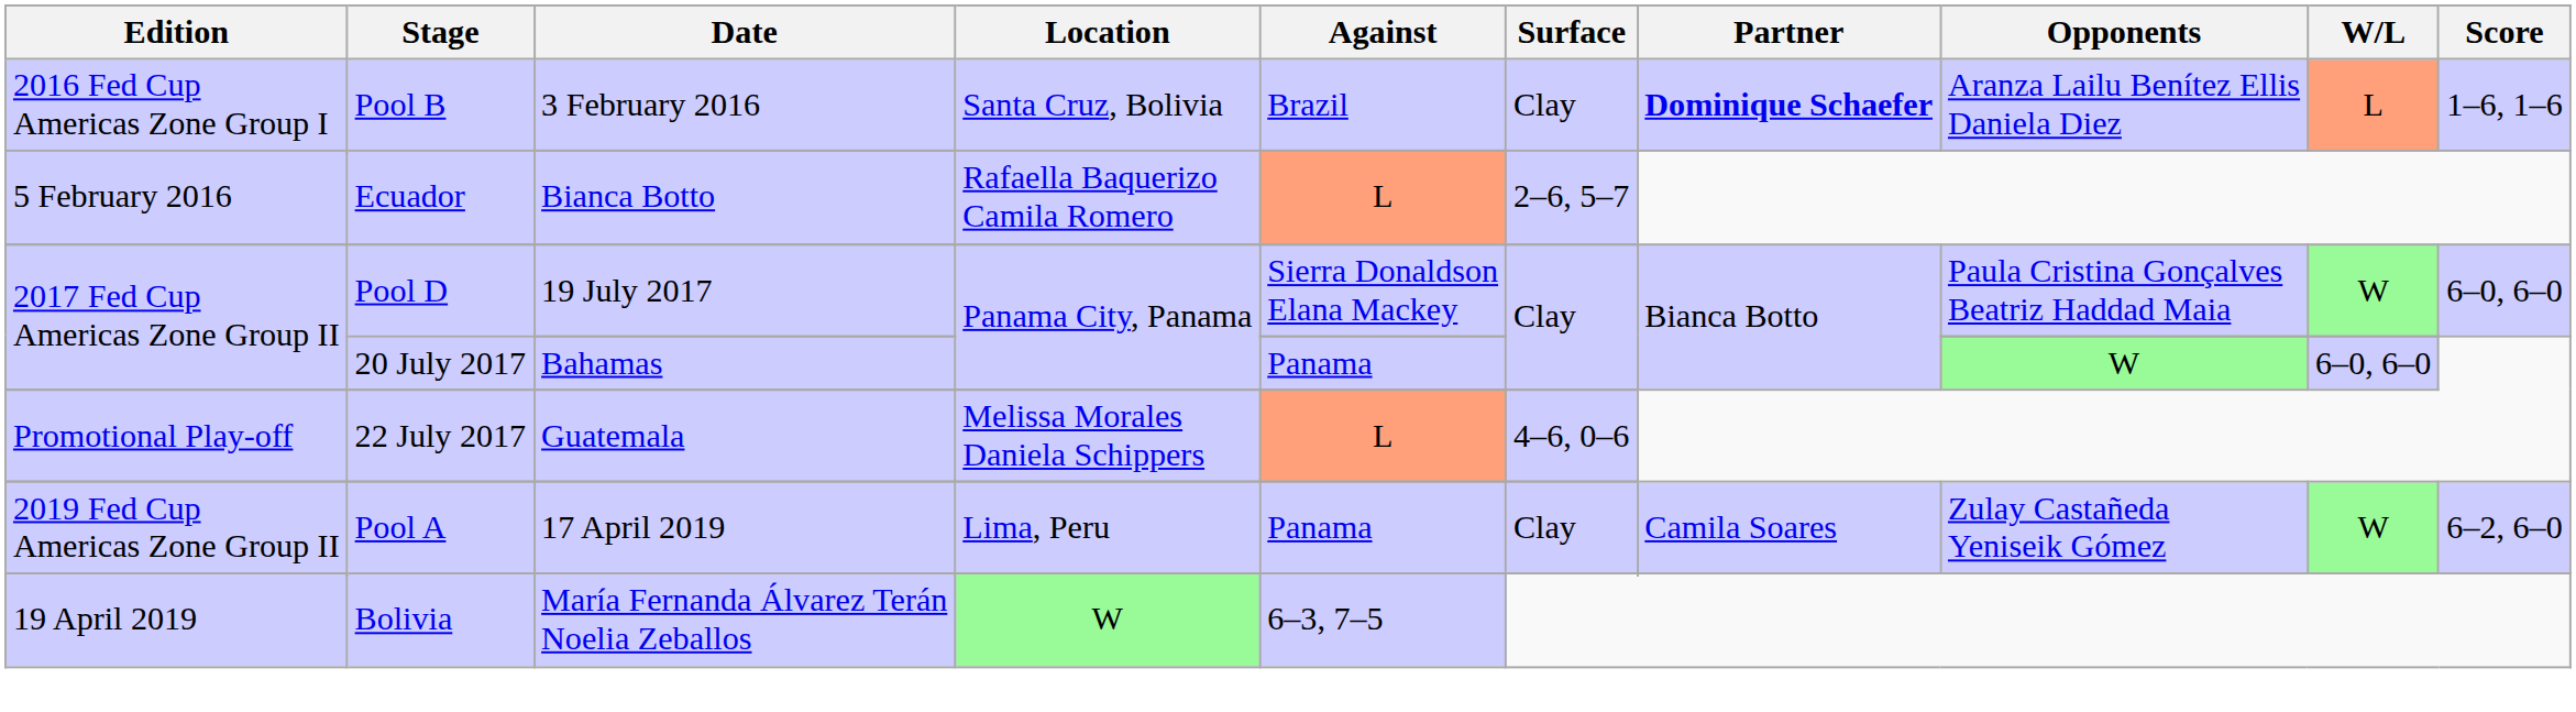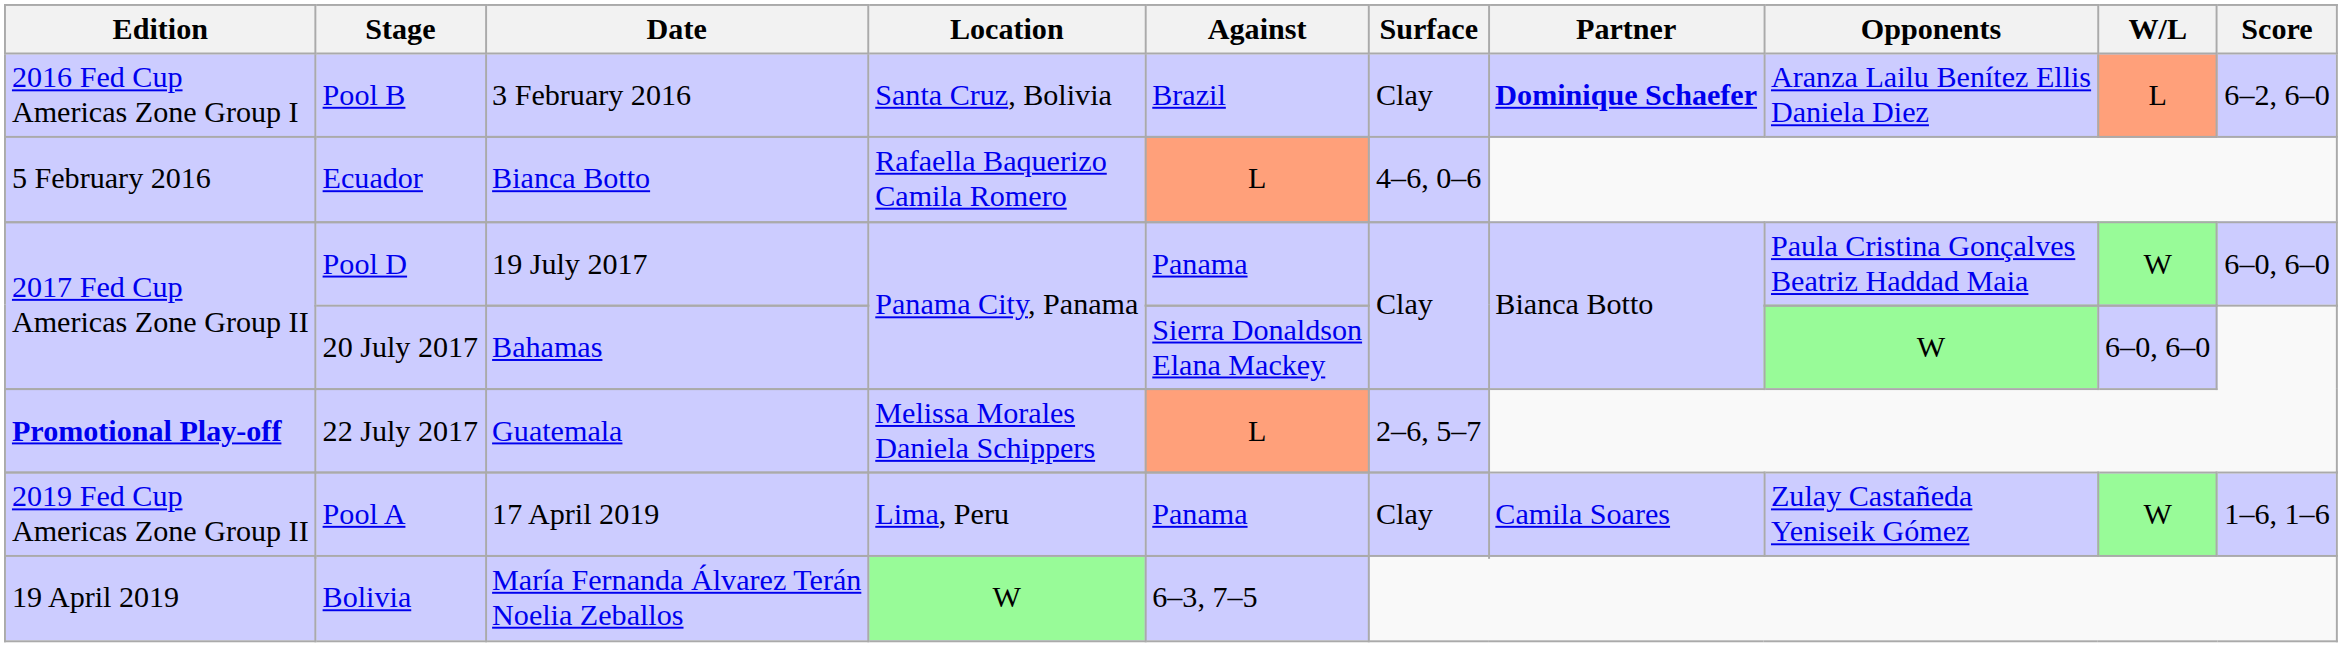 <table class=wikitable style=font-size:97%>
 <tr>
 <th>Edition</th>
 <th>Stage</th>
 <th>Date</th>
 <th>Location</th>
 <th>Against</th>
 <th>Surface</th>
 <th>Partner</th>
 <th>Opponents</th>
 <th>W/L</th>
 <th>Score</th>
 </tr>
 <tr style="background:#CCCCFF;">
 <td rowspan=2><a href='#'>2016 Fed Cup</a> <br> Americas Zone Group I</td>
 <td rowspan=2><a href='#'>Pool B</a></td>
 <td>3 February 2016</td>
 <td rowspan=2><a href='#'>Santa Cruz</a>, Bolivia</td>
 <td> <a href='#'>Brazil</a></td>
 <td rowspan=2>Clay</td>
 <td><strong><a href='#'>Dominique Schaefer</a></strong></td>
 <td><a href='#'>Aranza Lailu Benítez Ellis</a> <br> <a href='#'>Daniela Diez</a></td>
 <td style="text-align:center; background:#ffa07a;">L</td>
-<td>1–6, 1–6</td>
+<td>6–2, 6–0</td>
 </tr>
 <tr>
 </tr>
 <tr style="background:#CCCCFF;">
 <td>5 February 2016</td>
 <td> <a href='#'>Ecuador</a></td>
 <td><a href='#'>Bianca Botto</a></td>
 <td><a href='#'>Rafaella Baquerizo</a> <br> <a href='#'>Camila Romero</a></td>
 <td style="text-align:center; background:#ffa07a;">L</td>
-<td>2–6, 5–7</td>
+<td>4–6, 0–6</td>
 </tr>
 <tr>
 </tr>
 <tr style="background:#CCCCFF;">
 <td rowspan=3><a href='#'>2017 Fed Cup</a> <br> Americas Zone Group II</td>
 <td rowspan=2><a href='#'>Pool D</a></td>
 <td>19 July 2017</td>
 <td rowspan=3><a href='#'>Panama City</a>, Panama</td>
-<td><a href='#'>Sierra Donaldson</a> <br> <a href='#'>Elana Mackey</a></td>
+<td> <a href='#'>Panama</a></td>
 <td rowspan=3>Clay</td>
 <td rowspan=3>Bianca Botto</td>
 <td><a href='#'>Paula Cristina Gonçalves</a> <br> <a href='#'>Beatriz Haddad Maia</a></td>
 <td style="text-align:center; background:#98fb98;">W</td>
 <td>6–0, 6–0</td>
 </tr>
 <tr>
 </tr>
 <tr style="background:#CCCCFF;">
 <td>20 July 2017</td>
 <td> <a href='#'>Bahamas</a></td>
-<td> <a href='#'>Panama</a></td>
+<td><a href='#'>Sierra Donaldson</a> <br> <a href='#'>Elana Mackey</a></td>
 <td style="text-align:center; background:#98fb98;">W</td>
 <td>6–0, 6–0</td>
 </tr>
 <tr>
 </tr>
 <tr style="background:#CCCCFF;">
-<td><a href='#'>Promotional Play-off</a></td>
+<td><strong><a href='#'>Promotional Play-off</a></strong></td>
 <td>22 July 2017</td>
 <td> <a href='#'>Guatemala</a></td>
 <td><a href='#'>Melissa Morales</a> <br> <a href='#'>Daniela Schippers</a></td>
 <td style="text-align:center; background:#ffa07a;">L</td>
-<td>4–6, 0–6</td>
+<td>2–6, 5–7</td>
 </tr>
 <tr>
 </tr>
 <tr>
 </tr>
 <tr style="background:#CCCCFF;">
 <td rowspan=2><a href='#'>2019 Fed Cup</a> <br> Americas Zone Group II</td>
 <td rowspan=2><a href='#'>Pool A</a></td>
 <td>17 April 2019</td>
 <td rowspan=2><a href='#'>Lima</a>, Peru</td>
 <td> <a href='#'>Panama</a></td>
 <td rowspan=2>Clay</td>
 <td rowspan=2><a href='#'>Camila Soares</a></td>
 <td><a href='#'>Zulay Castañeda</a> <br> <a href='#'>Yeniseik Gómez</a></td>
 <td style="text-align:center; background:#98fb98;">W</td>
-<td>6–2, 6–0</td>
+<td>1–6, 1–6</td>
 </tr>
 <tr>
 </tr>
 <tr style="background:#CCCCFF;">
 <td>19 April 2019</td>
 <td> <a href='#'>Bolivia</a></td>
 <td><a href='#'>María Fernanda Álvarez Terán</a> <br> <a href='#'>Noelia Zeballos</a></td>
 <td style="text-align:center; background:#98fb98;">W</td>
 <td>6–3, 7–5</td>
 </tr>
 </table>
